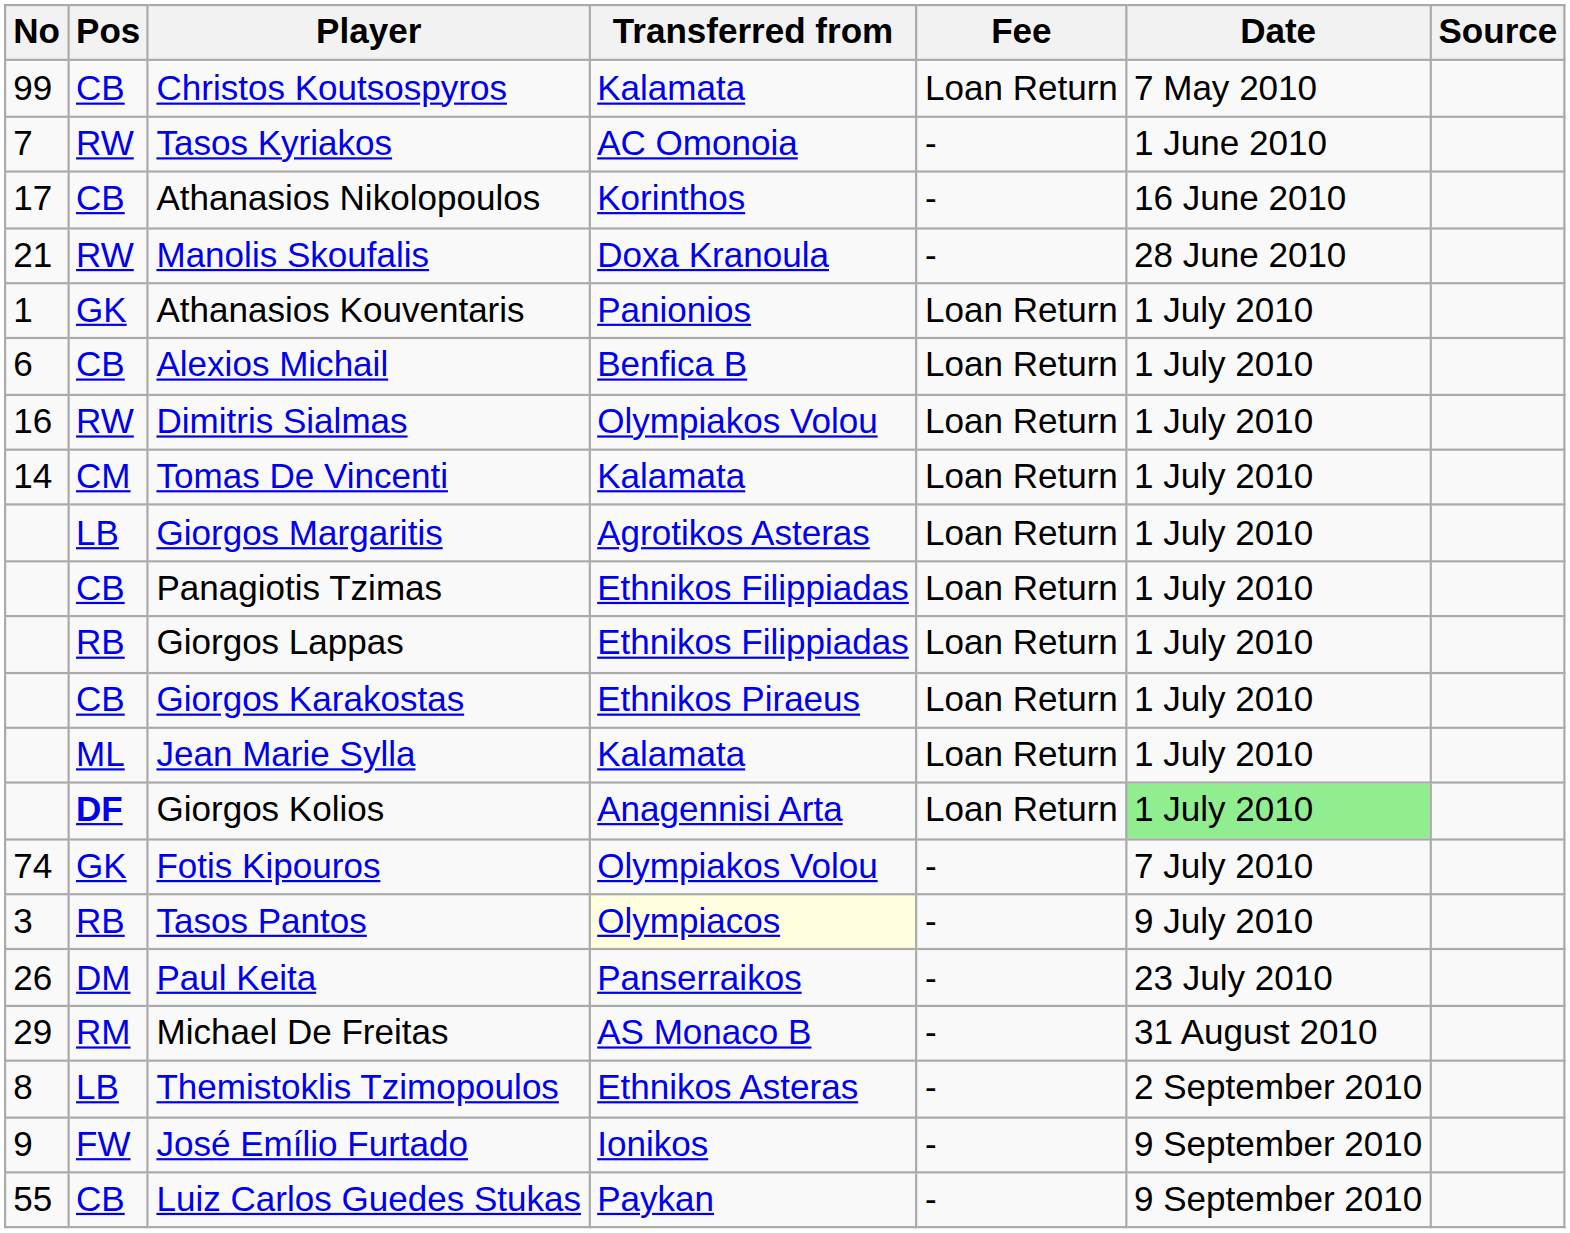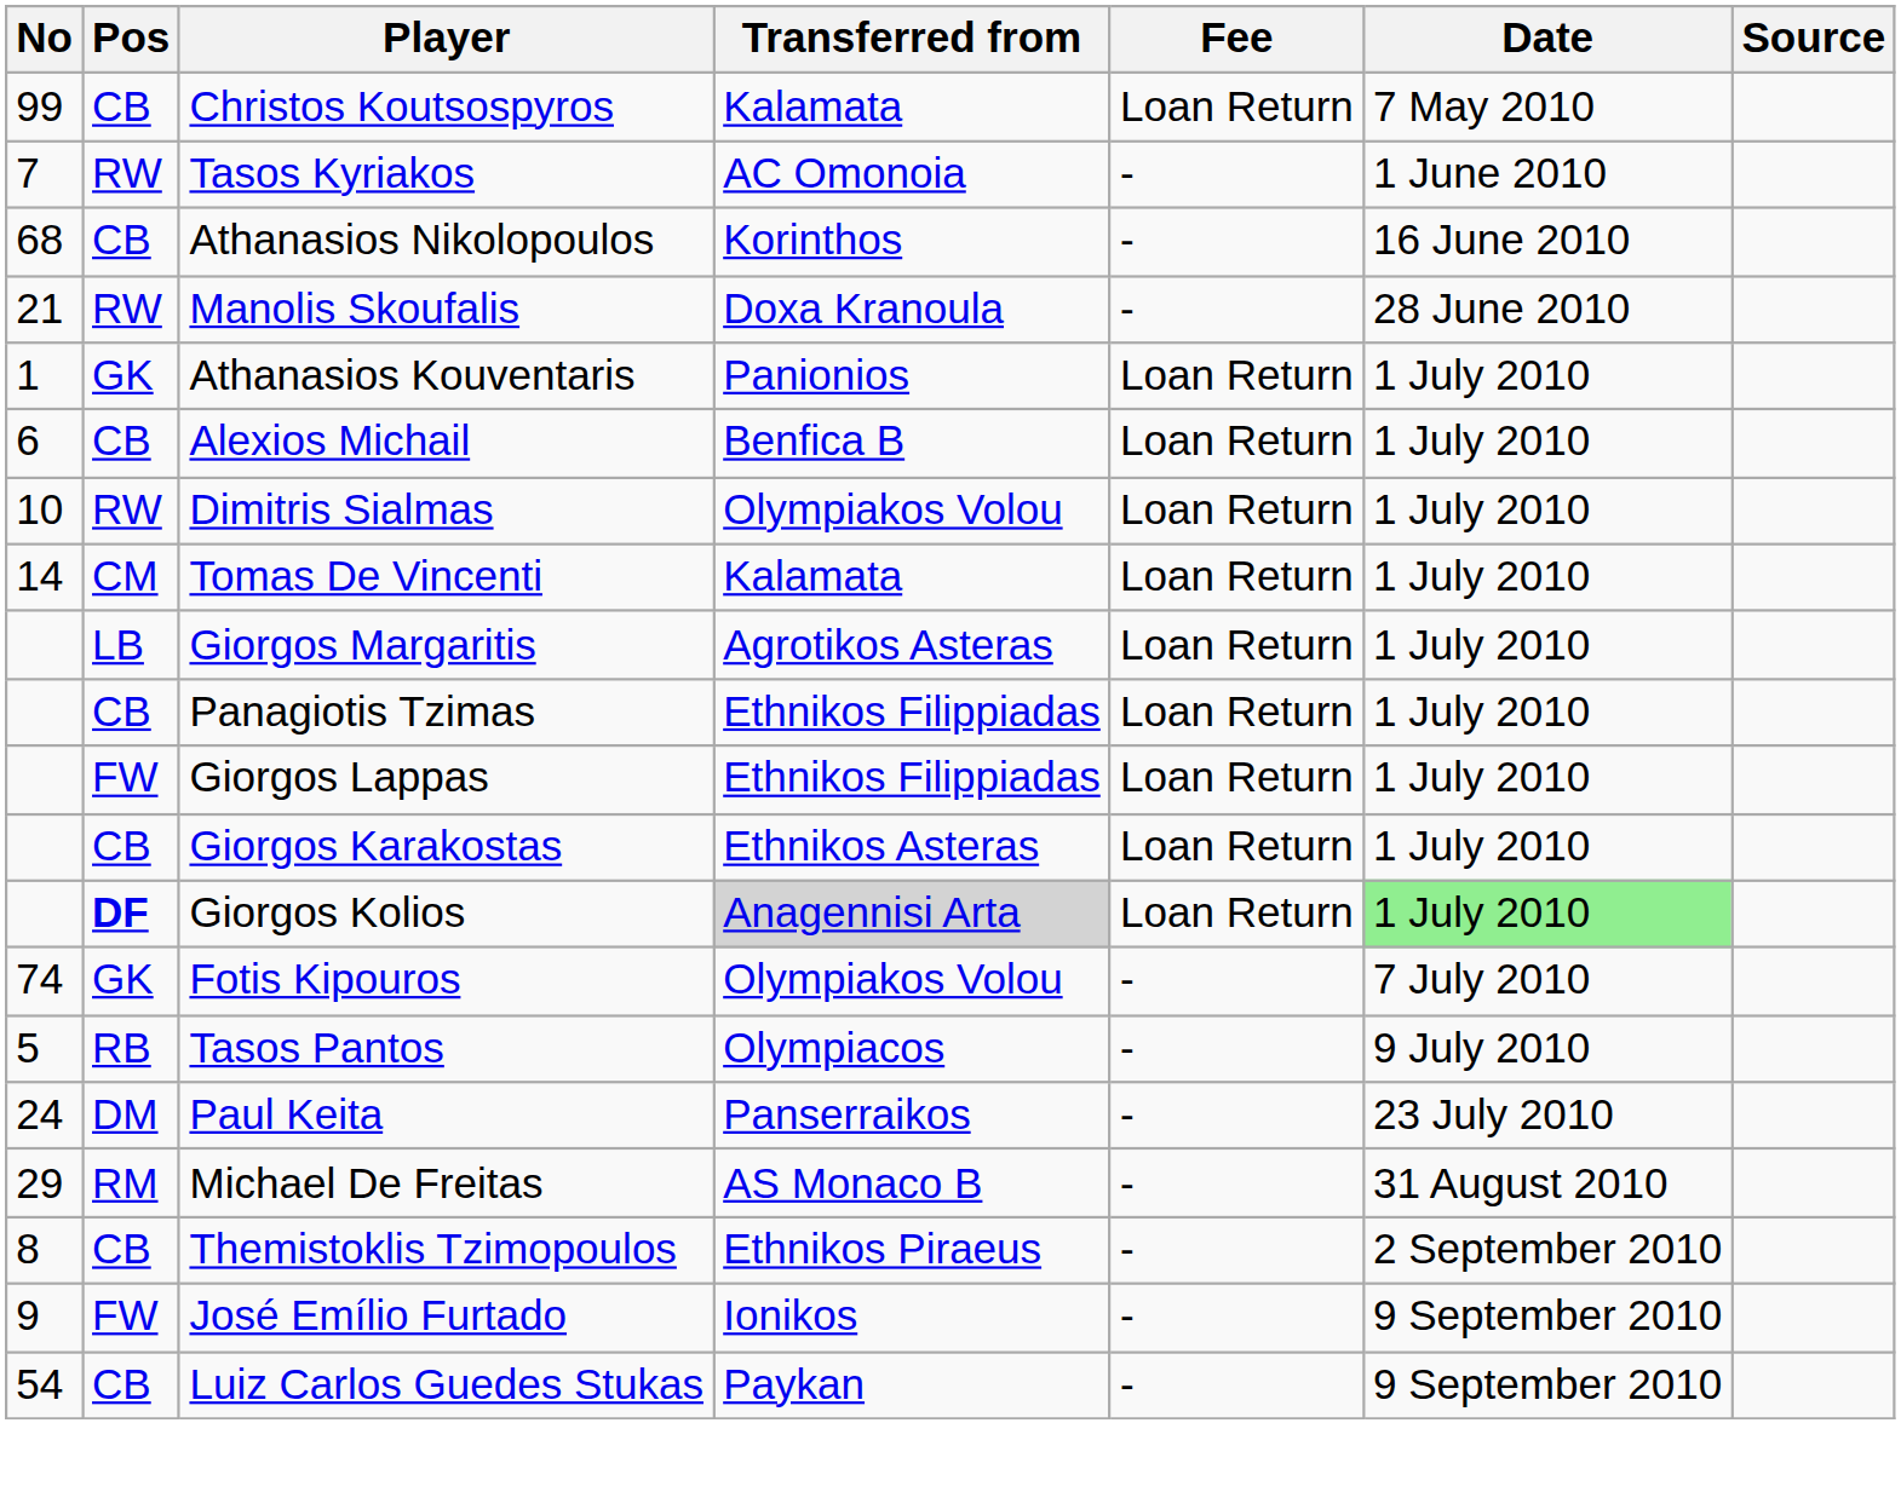 <table class="wikitable">
 <tr>
 <th>No</th>
 <th>Pos</th>
 <th>Player</th>
 <th>Transferred from</th>
 <th>Fee</th>
 <th>Date</th>
 <th>Source</th>
 </tr>
 <tr>
 <td>99</td>
 <td><a href='#'>CB</a></td>
 <td><a href='#'>Christos Koutsospyros</a></td>
 <td><a href='#'>Kalamata</a></td>
 <td>Loan Return</td>
 <td>7 May 2010</td>
 <td></td>
 </tr>
 <tr>
 <td>7</td>
 <td><a href='#'>RW</a></td>
 <td><a href='#'>Tasos Kyriakos</a></td>
 <td><a href='#'>AC Omonoia</a></td>
 <td>-</td>
 <td>1 June 2010</td>
 <td></td>
 </tr>
 <tr>
-<td>17</td>
+<td>68</td>
 <td><a href='#'>CB</a></td>
 <td>Athanasios Nikolopoulos</td>
 <td><a href='#'>Korinthos</a></td>
 <td>-</td>
 <td>16 June 2010</td>
 <td></td>
 </tr>
 <tr>
 <td>21</td>
 <td><a href='#'>RW</a></td>
 <td><a href='#'>Manolis Skoufalis</a></td>
 <td><a href='#'>Doxa Kranoula</a></td>
 <td>-</td>
 <td>28 June 2010</td>
 <td></td>
 </tr>
 <tr>
 <td>1</td>
 <td><a href='#'>GK</a></td>
 <td>Athanasios Kouventaris</td>
 <td><a href='#'>Panionios</a></td>
 <td>Loan Return</td>
 <td>1 July 2010</td>
 <td></td>
 </tr>
 <tr>
 <td>6</td>
 <td><a href='#'>CB</a></td>
 <td><a href='#'>Alexios Michail</a></td>
 <td><a href='#'>Benfica B</a></td>
 <td>Loan Return</td>
 <td>1 July 2010</td>
 <td></td>
 </tr>
 <tr>
-<td>16</td>
+<td>10</td>
 <td><a href='#'>RW</a></td>
 <td><a href='#'>Dimitris Sialmas</a></td>
 <td><a href='#'>Olympiakos Volou</a></td>
 <td>Loan Return</td>
 <td>1 July 2010</td>
 <td></td>
 </tr>
 <tr>
 <td>14</td>
 <td><a href='#'>CM</a></td>
 <td><a href='#'>Tomas De Vincenti</a></td>
 <td><a href='#'>Kalamata</a></td>
 <td>Loan Return</td>
 <td>1 July 2010</td>
 <td></td>
 </tr>
 <tr>
 <td></td>
 <td><a href='#'>LB</a></td>
 <td><a href='#'>Giorgos Margaritis</a></td>
 <td><a href='#'>Agrotikos Asteras</a></td>
 <td>Loan Return</td>
 <td>1 July 2010</td>
 <td></td>
 </tr>
 <tr>
 <td></td>
 <td><a href='#'>CB</a></td>
 <td>Panagiotis Tzimas</td>
 <td><a href='#'>Ethnikos Filippiadas</a></td>
 <td>Loan Return</td>
 <td>1 July 2010</td>
 <td></td>
 </tr>
 <tr>
 <td></td>
-<td><a href='#'>RB</a></td>
+<td><a href='#'>FW</a></td>
 <td>Giorgos Lappas</td>
 <td><a href='#'>Ethnikos Filippiadas</a></td>
 <td>Loan Return</td>
 <td>1 July 2010</td>
 <td></td>
 </tr>
 <tr>
 <td></td>
 <td><a href='#'>CB</a></td>
 <td><a href='#'>Giorgos Karakostas</a></td>
-<td><a href='#'>Ethnikos Piraeus</a></td>
-<td>Loan Return</td>
-<td>1 July 2010</td>
-<td></td>
-</tr>
-<tr>
-<td></td>
-<td><a href='#'>ML</a></td>
-<td><a href='#'>Jean Marie Sylla</a></td>
-<td><a href='#'>Kalamata</a></td>
+<td><a href='#'>Ethnikos Asteras</a></td>
 <td>Loan Return</td>
 <td>1 July 2010</td>
 <td></td>
 </tr>
 <tr>
 <td></td>
 <td><strong><a href='#'>DF</a></strong></td>
 <td>Giorgos Kolios</td>
-<td><a href='#'>Anagennisi Arta</a></td>
+<td style="background: lightgrey;"><a href='#'>Anagennisi Arta</a></td>
 <td>Loan Return</td>
 <td style="background: lightgreen;">1 July 2010</td>
 <td></td>
 </tr>
 <tr>
 <td>74</td>
 <td><a href='#'>GK</a></td>
 <td><a href='#'>Fotis Kipouros</a></td>
 <td><a href='#'>Olympiakos Volou</a></td>
 <td>-</td>
 <td>7 July 2010</td>
 <td></td>
 </tr>
 <tr>
-<td>3</td>
+<td>5</td>
 <td><a href='#'>RB</a></td>
 <td><a href='#'>Tasos Pantos</a></td>
-<td style="background: lightyellow;"><a href='#'>Olympiacos</a></td>
+<td><a href='#'>Olympiacos</a></td>
 <td>-</td>
 <td>9 July 2010</td>
 <td></td>
 </tr>
 <tr>
-<td>26</td>
+<td>24</td>
 <td><a href='#'>DM</a></td>
 <td><a href='#'>Paul Keita</a></td>
 <td><a href='#'>Panserraikos</a></td>
 <td>-</td>
 <td>23 July 2010</td>
 <td></td>
 </tr>
 <tr>
 <td>29</td>
 <td><a href='#'>RM</a></td>
 <td>Michael De Freitas</td>
 <td><a href='#'>AS Monaco B</a></td>
 <td>-</td>
 <td>31 August 2010</td>
 <td></td>
 </tr>
 <tr>
 <td>8</td>
-<td><a href='#'>LB</a></td>
+<td><a href='#'>CB</a></td>
 <td><a href='#'>Themistoklis Tzimopoulos</a></td>
-<td><a href='#'>Ethnikos Asteras</a></td>
+<td><a href='#'>Ethnikos Piraeus</a></td>
 <td>-</td>
 <td>2 September 2010</td>
 <td></td>
 </tr>
 <tr>
 <td>9</td>
 <td><a href='#'>FW</a></td>
 <td><a href='#'>José Emílio Furtado</a></td>
 <td><a href='#'>Ionikos</a></td>
 <td>-</td>
 <td>9 September 2010</td>
 <td></td>
 </tr>
 <tr>
-<td>55</td>
+<td>54</td>
 <td><a href='#'>CB</a></td>
 <td><a href='#'>Luiz Carlos Guedes Stukas</a></td>
 <td><a href='#'>Paykan</a></td>
 <td>-</td>
 <td>9 September 2010</td>
 <td></td>
 </tr>
 </table>
